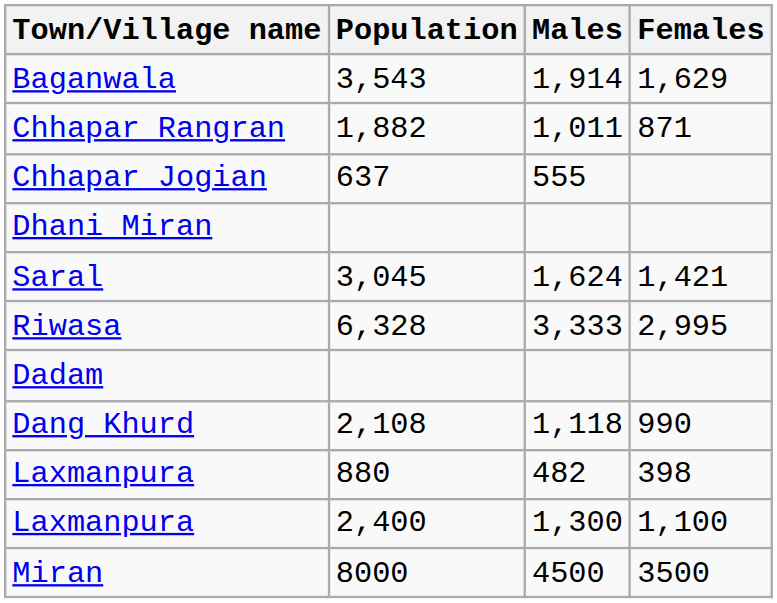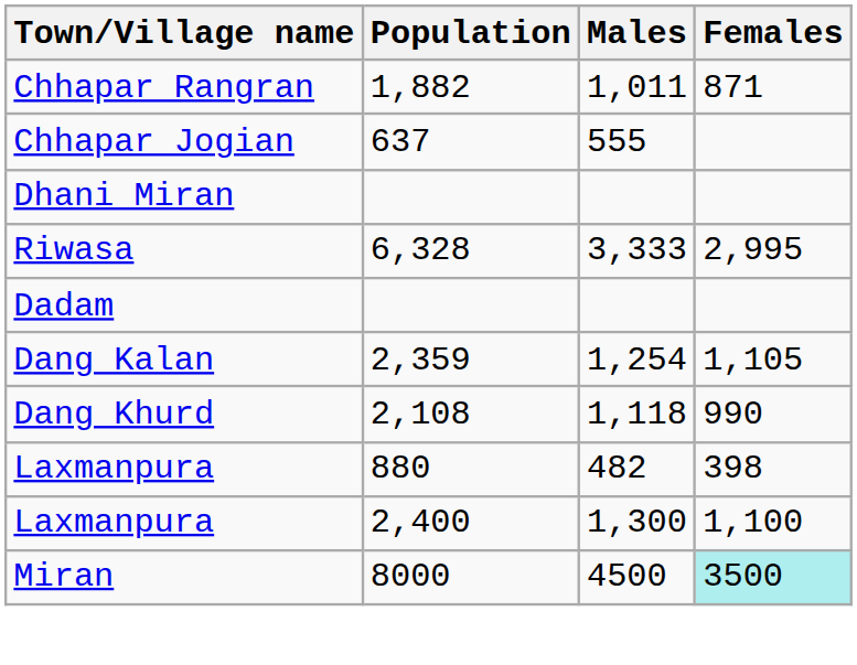 <table class="wikitable sortable collapsible">
 <tr>
 <th>Town/Village name</th>
 <th>Population</th>
 <th>Males</th>
 <th>Females</th>
-</tr>
-<tr>
-<td><a href='#'>Baganwala</a></td>
-<td>3,543</td>
-<td>1,914</td>
-<td>1,629</td>
 </tr>
 <tr>
 <td><a href='#'>Chhapar Rangran</a></td>
 <td>1,882</td>
 <td>1,011</td>
 <td>871</td>
 </tr>
 <tr>
 <td><a href='#'>Chhapar Jogian</a></td>
 <td 1,192>637</td>
 <td>555</td>
 </tr>
 <tr>
 <td><a href='#'>Dhani Miran</a></td>
 <td></td>
 <td></td>
 <td></td>
 </tr>
 <tr>
-<td><a href='#'>Saral</a></td>
-<td>3,045</td>
-<td>1,624</td>
-<td>1,421</td>
-</tr>
-<tr>
 <td><a href='#'>Riwasa</a></td>
 <td>6,328</td>
 <td>3,333</td>
 <td>2,995</td>
 </tr>
 <tr>
 <td><a href='#'>Dadam</a></td>
 <td></td>
 <td></td>
 <td></td>
+</tr>
+<tr>
+<td><a href='#'>Dang Kalan</a></td>
+<td>2,359</td>
+<td>1,254</td>
+<td>1,105</td>
 </tr>
 <tr>
 <td><a href='#'>Dang Khurd</a></td>
 <td>2,108</td>
 <td>1,118</td>
 <td>990</td>
 </tr>
 <tr>
 <td><a href='#'>Laxmanpura</a></td>
 <td>880</td>
 <td>482</td>
 <td>398</td>
 </tr>
 <tr>
 <td><a href='#'>Laxmanpura</a></td>
 <td>2,400</td>
 <td>1,300</td>
 <td>1,100</td>
 </tr>
 <tr>
 <td><a href='#'>Miran</a></td>
 <td>8000</td>
 <td>4500</td>
-<td>3500</td>
+<td style="background: paleturquoise;">3500</td>
 </tr>
 </table>
